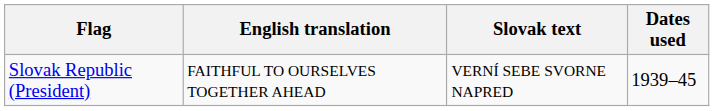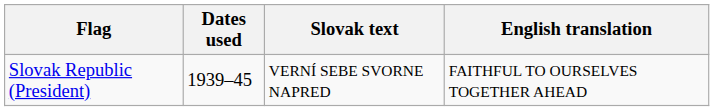 <table class="wikitable sortable noresize">
 <tr>
 <th>Flag</th>
+<th>Dates used</th>
+<th>Slovak text</th>
 <th>English translation</th>
-<th>Slovak text</th>
-<th>Dates used</th>
 </tr>
 <tr>
 <td> <a href='#'>Slovak Republic (President)</a></td>
+<td>1939–45</td>
+<td><small>VERNÍ SEBE SVORNE NAPRED</small></td>
 <td><small>FAITHFUL TO OURSELVES TOGETHER AHEAD</small></td>
-<td><small>VERNÍ SEBE SVORNE NAPRED</small></td>
-<td>1939–45</td>
 </tr>
 </table>
